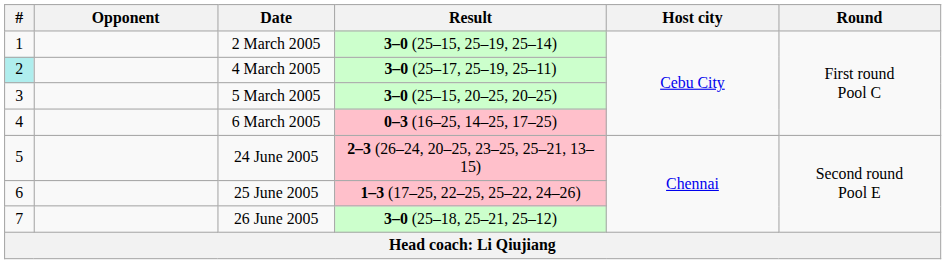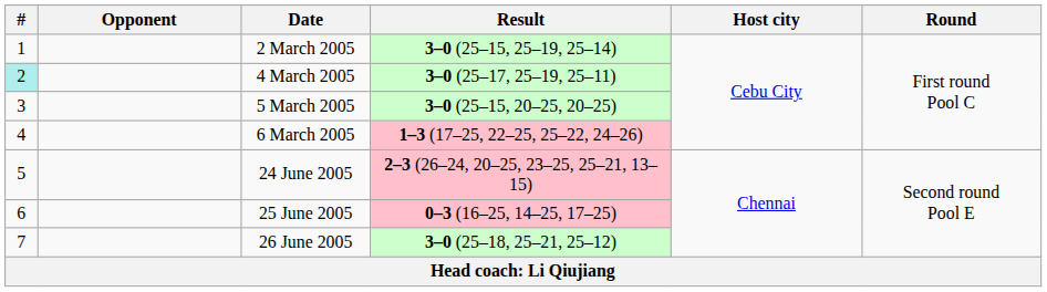 <table class="wikitable" style="text-align: center;font-size:90%;">
 <tr>
 <th width=20>#</th>
 <th width=160>Opponent</th>
 <th width=100>Date</th>
 <th width=240>Result</th>
 <th width=150>Host city</th>
 <th width=140>Round</th>
 </tr>
 <tr>
 <td>1</td>
 <td align=left></td>
 <td>2 March 2005</td>
 <td bgcolor=ccffcc><strong>3–0</strong> (25–15, 25–19, 25–14)</td>
 <td rowspan=4> <a href='#'>Cebu City</a></td>
 <td rowspan=4>First round<br>Pool C</td>
 </tr>
 <tr>
 <td style="background: paleturquoise;">2</td>
 <td align=left></td>
 <td>4 March 2005</td>
 <td bgcolor=ccffcc><strong>3–0</strong> (25–17, 25–19, 25–11)</td>
 </tr>
 <tr>
 <td>3</td>
 <td align=left></td>
 <td>5 March 2005</td>
 <td bgcolor=ccffcc><strong>3–0</strong> (25–15, 20–25, 20–25)</td>
 </tr>
 <tr>
 <td>4</td>
 <td align=left></td>
 <td>6 March 2005</td>
-<td bgcolor=pink><strong>0–3</strong> (16–25, 14–25, 17–25)</td>
+<td bgcolor=pink><strong>1–3</strong> (17–25, 22–25, 25–22, 24–26)</td>
 </tr>
 <tr>
 <td>5</td>
 <td align=left></td>
 <td>24 June 2005</td>
 <td bgcolor=pink><strong>2–3</strong> (26–24, 20–25, 23–25, 25–21, 13–15)</td>
 <td rowspan=3> <a href='#'>Chennai</a></td>
 <td rowspan=3>Second round<br>Pool E</td>
 </tr>
 <tr>
 <td>6</td>
 <td align=left></td>
 <td>25 June 2005</td>
-<td bgcolor=pink><strong>1–3</strong> (17–25, 22–25, 25–22, 24–26)</td>
+<td bgcolor=pink><strong>0–3</strong> (16–25, 14–25, 17–25)</td>
 </tr>
 <tr>
 <td>7</td>
 <td align=left></td>
 <td>26 June 2005</td>
 <td bgcolor=ccffcc><strong>3–0</strong> (25–18, 25–21, 25–12)</td>
 </tr>
 <tr>
 <th colspan=6>Head coach:  Li Qiujiang</th>
 </tr>
 </table>
